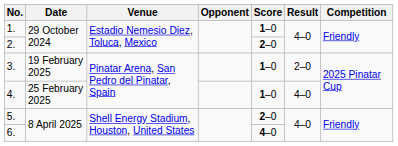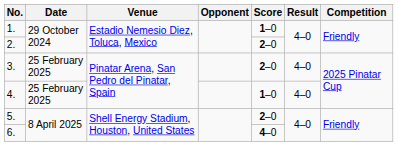 <table class="wikitable">
 <tr>
 <th>No.</th>
 <th>Date</th>
 <th>Venue</th>
 <th>Opponent</th>
 <th>Score</th>
 <th>Result</th>
 <th>Competition</th>
 </tr>
 <tr>
 <td>1.</td>
 <td rowspan="2">29 October 2024</td>
 <td rowspan="2"><a href='#'>Estadio Nemesio Diez</a>, <a href='#'>Toluca</a>, <a href='#'>Mexico</a></td>
 <td rowspan="2"></td>
 <td align="center"><strong>1</strong>–0</td>
 <td rowspan="2" align="center">4–0</td>
 <td rowspan="2"><a href='#'>Friendly</a></td>
 </tr>
 <tr>
 <td>2.</td>
 <td align="center"><strong>2</strong>–0</td>
 </tr>
 <tr>
 <td>3.</td>
-<td>19 February 2025</td>
+<td>25 February 2025</td>
 <td rowspan="2"><a href='#'>Pinatar Arena</a>, <a href='#'>San Pedro del Pinatar</a>, <a href='#'>Spain</a></td>
 <td></td>
-<td align="center"><strong>1</strong>–0</td>
-<td align="center">2–0</td>
+<td align="center"><strong>2</strong>–0</td>
+<td align="center">4–0</td>
 <td rowspan="2"><a href='#'>2025 Pinatar Cup</a></td>
 </tr>
 <tr>
 <td>4.</td>
 <td>25 February 2025</td>
 <td></td>
 <td align="center"><strong>1</strong>–0</td>
 <td align="center">4–0</td>
 </tr>
 <tr>
 <td>5.</td>
 <td rowspan="2">8 April 2025</td>
 <td rowspan="2"><a href='#'>Shell Energy Stadium</a>, <a href='#'>Houston</a>, <a href='#'>United States</a></td>
 <td rowspan="2"></td>
 <td align="center"><strong>2</strong>–0</td>
 <td rowspan="2" align="center">4–0</td>
 <td rowspan="2"><a href='#'>Friendly</a></td>
 </tr>
 <tr>
 <td>6.</td>
 <td align="center"><strong>4</strong>–0</td>
 </tr>
 </table>
